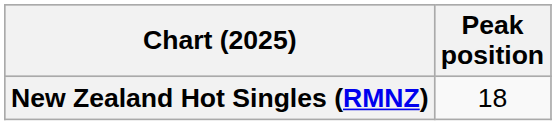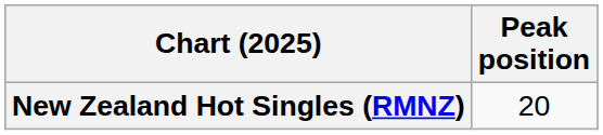 <table class="wikitable sortable plainrowheaders" style="text-align:center">
 <tr>
 <th scope="col">Chart (2025)</th>
 <th scope="col">Peak<br>position</th>
 </tr>
 <tr>
 <th scope="row">New Zealand Hot Singles (<a href='#'>RMNZ</a>)</th>
-<td>18</td>
+<td>20</td>
 </tr>
 </table>
